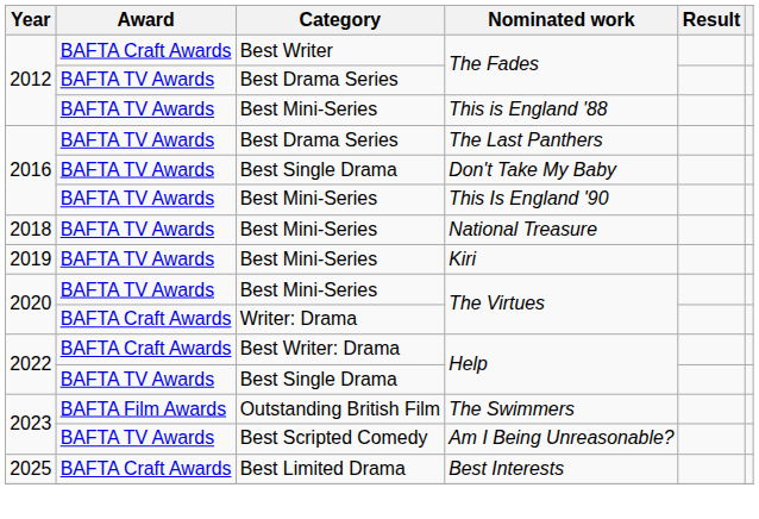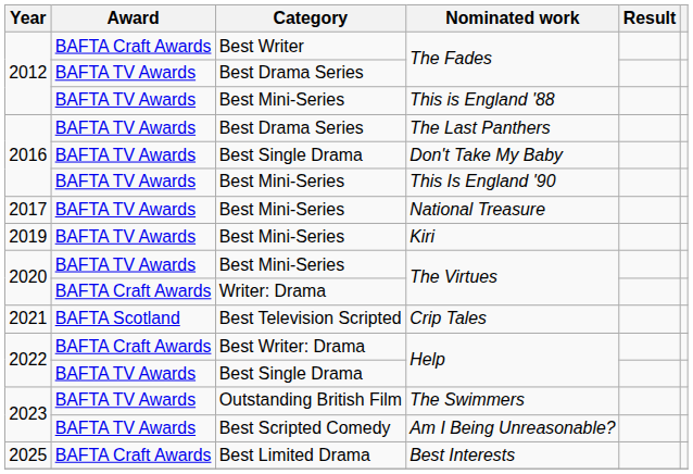 <table class="wikitable plainrowheaders">
 <tr>
 <th scope="col">Year</th>
 <th scope="col">Award</th>
 <th scope="col">Category</th>
 <th scope="col">Nominated work</th>
 <th scope="col">Result</th>
 <th scope="col"></th>
 </tr>
 <tr>
 <td rowspan=3>2012</td>
 <td><a href='#'>BAFTA Craft Awards</a></td>
 <td>Best Writer</td>
 <td rowspan="2" ><em>The Fades</em></td>
 <td></td>
 <td></td>
 </tr>
 <tr>
 <td><a href='#'>BAFTA TV Awards</a></td>
 <td>Best Drama Series</td>
 <td></td>
 <td></td>
 </tr>
 <tr>
 <td><a href='#'>BAFTA TV Awards</a></td>
 <td>Best Mini-Series</td>
 <td This is England '88><em>This is England '88</em></td>
 <td></td>
 <td></td>
 </tr>
 <tr>
 <td rowspan=3>2016</td>
 <td><a href='#'>BAFTA TV Awards</a></td>
 <td>Best Drama Series</td>
 <td The Last Panthers><em>The Last Panthers</em></td>
 <td></td>
 <td></td>
 </tr>
 <tr>
 <td><a href='#'>BAFTA TV Awards</a></td>
 <td>Best Single Drama</td>
 <td><em>Don't Take My Baby</em></td>
 <td></td>
 <td></td>
 </tr>
 <tr>
 <td><a href='#'>BAFTA TV Awards</a></td>
 <td>Best Mini-Series</td>
 <td><em>This Is England '90</em></td>
 <td></td>
 <td></td>
 </tr>
 <tr>
-<td rowspan=1>2018</td>
+<td rowspan=1>2017</td>
 <td><a href='#'>BAFTA TV Awards</a></td>
 <td>Best Mini-Series</td>
 <td><em>National Treasure</em></td>
 <td></td>
 <td></td>
 </tr>
 <tr>
 <td rowspan=1>2019</td>
 <td><a href='#'>BAFTA TV Awards</a></td>
 <td>Best Mini-Series</td>
 <td><em>Kiri</em></td>
 <td></td>
 <td></td>
 </tr>
 <tr>
 <td rowspan=2>2020</td>
 <td><a href='#'>BAFTA TV Awards</a></td>
 <td>Best Mini-Series</td>
 <td rowspan="2"><em>The Virtues</em></td>
 <td></td>
 <td></td>
 </tr>
 <tr>
 <td><a href='#'>BAFTA Craft Awards</a></td>
 <td>Writer: Drama</td>
 <td></td>
 <td></td>
 </tr>
 <tr>
+<td>2021</td>
+<td><a href='#'>BAFTA Scotland</a></td>
+<td>Best Television Scripted</td>
+<td><em>Crip Tales</em></td>
+<td></td>
+<td></td>
+</tr>
+<tr>
 <td rowspan=2>2022</td>
 <td><a href='#'>BAFTA Craft Awards</a></td>
 <td>Best Writer: Drama</td>
 <td rowspan=2><em>Help</em></td>
 <td></td>
 <td></td>
 </tr>
 <tr>
 <td><a href='#'>BAFTA TV Awards</a></td>
 <td>Best Single Drama</td>
 <td></td>
 <td></td>
 </tr>
 <tr>
 <td rowspan=2>2023</td>
-<td><a href='#'>BAFTA Film Awards</a></td>
+<td><a href='#'>BAFTA TV Awards</a></td>
 <td>Outstanding British Film</td>
 <td><em>The Swimmers</em></td>
 <td></td>
 <td></td>
 </tr>
 <tr>
 <td><a href='#'>BAFTA TV Awards</a></td>
 <td>Best Scripted Comedy</td>
 <td><em>Am I Being Unreasonable?</em></td>
 <td></td>
 <td></td>
 </tr>
 <tr>
 <td rowspan=1>2025</td>
 <td><a href='#'>BAFTA Craft Awards</a></td>
 <td>Best Limited Drama</td>
 <td><em>Best Interests</em></td>
 <td></td>
 <td></td>
 </tr>
 <tr>
 </tr>
 </table>
